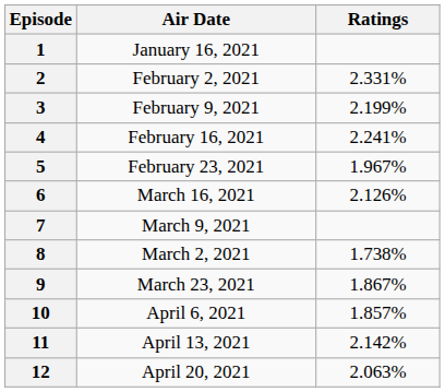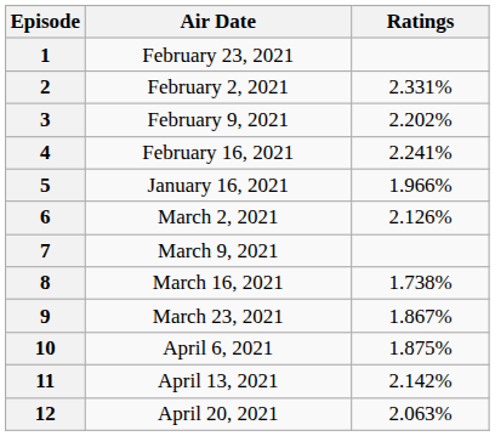 <table class="wikitable" style="text-align:center">
 <tr>
 <th width="50">Episode</th>
 <th width="200">Air Date</th>
 <th width="100">Ratings</th>
 </tr>
 <tr>
 <th>1</th>
-<td>January 16, 2021</td>
+<td>February 23, 2021</td>
 <td></td>
 </tr>
 <tr>
 <th>2</th>
 <td>February 2, 2021</td>
 <td>2.331%</td>
 </tr>
 <tr>
 <th>3</th>
 <td>February 9, 2021</td>
-<td>2.199%</td>
+<td>2.202%</td>
 </tr>
 <tr>
 <th>4</th>
 <td>February 16, 2021</td>
 <td>2.241%</td>
 </tr>
 <tr>
 <th>5</th>
-<td>February 23, 2021</td>
-<td>1.967%</td>
+<td>January 16, 2021</td>
+<td>1.966%</td>
 </tr>
 <tr>
 <th>6</th>
-<td>March 16, 2021</td>
+<td>March 2, 2021</td>
 <td>2.126%</td>
 </tr>
 <tr>
 <th>7</th>
 <td>March 9, 2021</td>
 <td></td>
 </tr>
 <tr>
 <th>8</th>
-<td>March 2, 2021</td>
+<td>March 16, 2021</td>
 <td>1.738%</td>
 </tr>
 <tr>
 <th>9</th>
 <td>March 23, 2021</td>
 <td>1.867%</td>
 </tr>
 <tr>
 <th>10</th>
 <td>April 6, 2021</td>
-<td>1.857%</td>
+<td>1.875%</td>
 </tr>
 <tr>
 <th>11</th>
 <td>April 13, 2021</td>
 <td>2.142%</td>
 </tr>
 <tr>
 <th>12</th>
 <td>April 20, 2021</td>
 <td>2.063%</td>
 </tr>
 </table>
